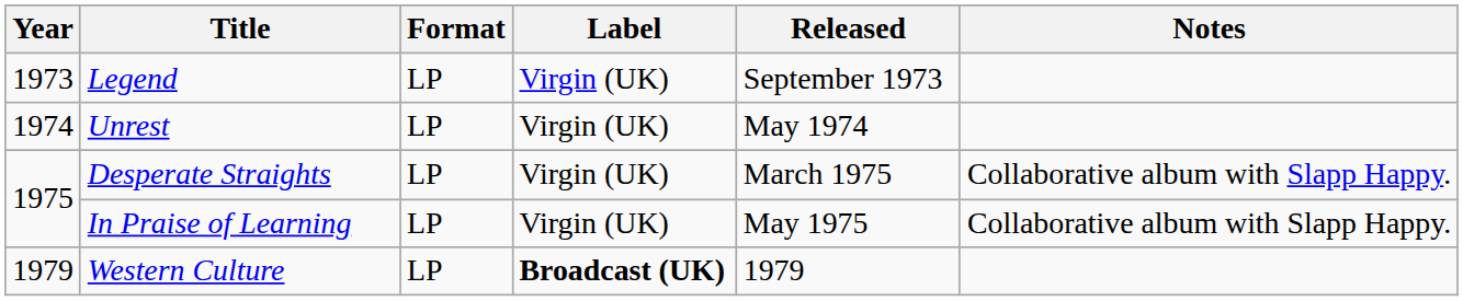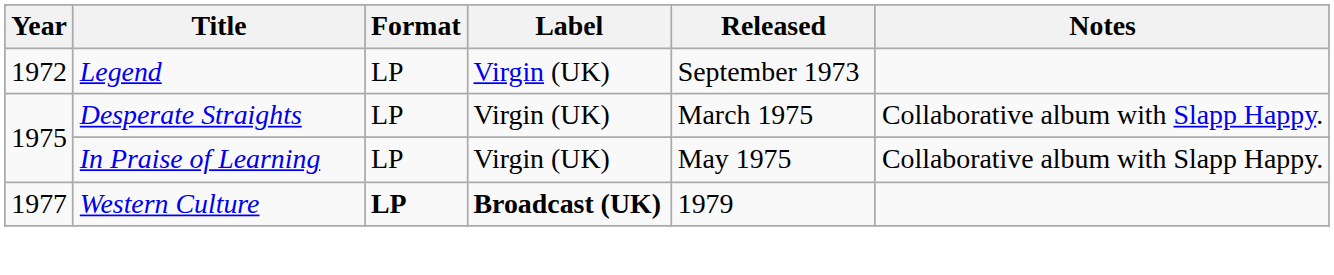 <table class="wikitable">
 <tr>
 <th style="width:30px">Year</th>
 <th style="width:160px">Title</th>
 <th style="width:45px">Format</th>
 <th style="width:110px">Label</th>
 <th style="width:110px">Released</th>
 <th>Notes</th>
 </tr>
 <tr style=>
-<td>1973</td>
+<td>1972</td>
 <td><em><a href='#'>Legend</a></em></td>
 <td>LP</td>
 <td><a href='#'>Virgin</a> (UK)</td>
 <td>September 1973</td>
-<td></td>
-</tr>
-<tr style=>
-<td>1974</td>
-<td><em><a href='#'>Unrest</a></em></td>
-<td>LP</td>
-<td>Virgin (UK)</td>
-<td>May 1974</td>
 <td></td>
 </tr>
 <tr style=>
 <td rowspan="2">1975</td>
 <td><em><a href='#'>Desperate Straights</a></em></td>
 <td>LP</td>
 <td>Virgin (UK)</td>
 <td>March 1975</td>
 <td>Collaborative album with <a href='#'>Slapp Happy</a>.</td>
 </tr>
 <tr style=>
 <td><em><a href='#'>In Praise of Learning</a></em></td>
 <td>LP</td>
 <td>Virgin (UK)</td>
 <td>May 1975</td>
 <td>Collaborative album with Slapp Happy.</td>
 </tr>
 <tr style=>
-<td>1979</td>
+<td>1977</td>
 <td><em><a href='#'>Western Culture</a></em></td>
-<td>LP</td>
+<td><strong>LP</strong></td>
 <td><strong>Broadcast (UK)</strong></td>
 <td>1979</td>
 <td></td>
 </tr>
 </table>
